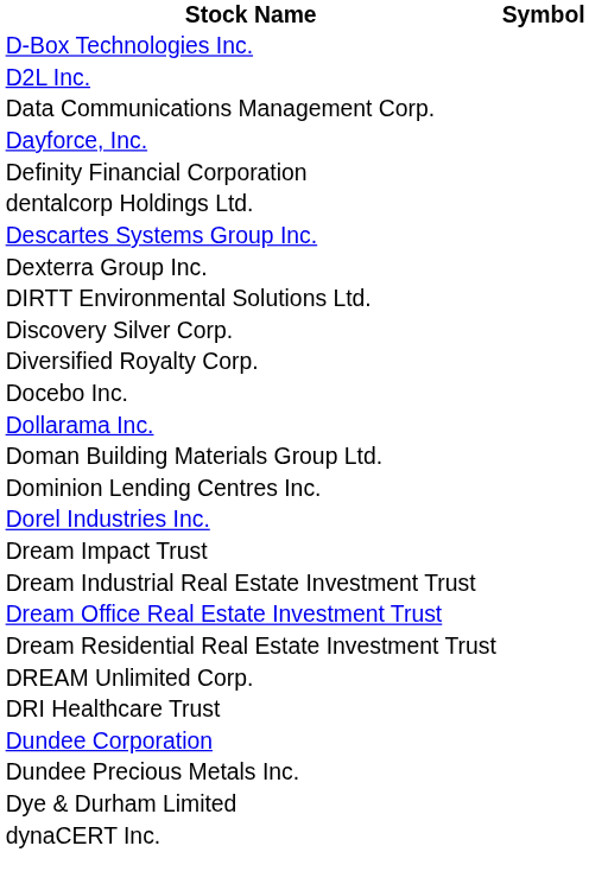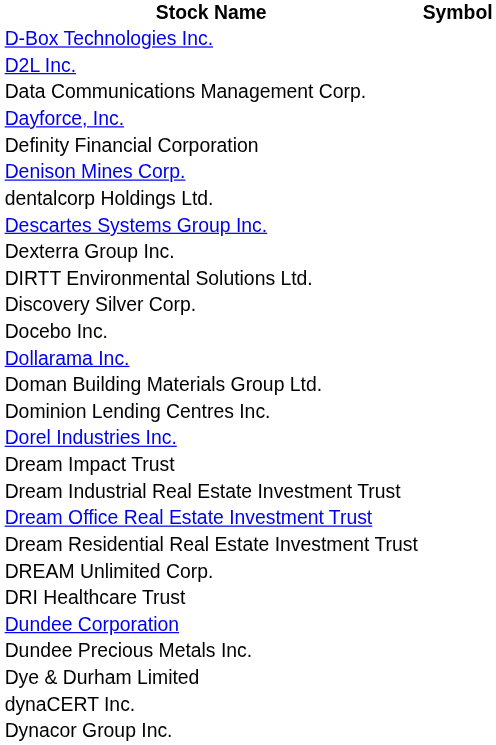 <table style="background:transparent;">
 <tr>
 <th>Stock Name</th>
 <th>Symbol</th>
 </tr>
 <tr --->
 <td><a href='#'>D-Box Technologies Inc.</a></td>
 <td></td>
 </tr>
 <tr>
 <td><a href='#'>D2L Inc.</a></td>
 <td></td>
 </tr>
 <tr --->
 <td>Data Communications Management Corp.</td>
 <td></td>
 </tr>
 <tr --->
 <td><a href='#'>Dayforce, Inc.</a></td>
 <td></td>
 </tr>
 <tr>
 <td>Definity Financial Corporation</td>
 <td></td>
 </tr>
+<tr --->
+<td><a href='#'>Denison Mines Corp.</a></td>
+<td></td>
+</tr>
 <tr>
 <td>dentalcorp Holdings Ltd.</td>
 <td></td>
 </tr>
 <tr --->
 <td><a href='#'>Descartes Systems Group Inc.</a></td>
 <td></td>
 </tr>
 <tr>
 <td>Dexterra Group Inc.</td>
 <td></td>
 </tr>
 <tr --->
 <td>DIRTT Environmental Solutions Ltd.</td>
 <td></td>
 </tr>
 <tr>
 <td>Discovery Silver Corp.</td>
-<td></td>
-</tr>
-<tr --->
-<td>Diversified Royalty Corp.</td>
 <td></td>
 </tr>
 <tr --->
 <td>Docebo Inc.</td>
 <td></td>
 </tr>
 <tr --->
 <td><a href='#'>Dollarama Inc.</a></td>
 <td></td>
 </tr>
 <tr --->
 <td>Doman Building Materials Group Ltd.</td>
 <td></td>
 </tr>
 <tr>
 <td>Dominion Lending Centres Inc.</td>
 <td></td>
 </tr>
 <tr --->
 <td><a href='#'>Dorel Industries Inc.</a></td>
 <td></td>
 </tr>
 <tr --->
 <td>Dream Impact Trust</td>
 <td></td>
 </tr>
 <tr --->
 <td>Dream Industrial Real Estate Investment Trust</td>
 <td></td>
 </tr>
 <tr --->
 <td><a href='#'>Dream Office Real Estate Investment Trust</a></td>
 <td></td>
 </tr>
 <tr>
 <td>Dream Residential Real Estate Investment Trust</td>
 <td></td>
 </tr>
 <tr --->
 <td>DREAM Unlimited Corp.</td>
 <td></td>
 </tr>
 <tr>
 <td>DRI Healthcare Trust</td>
 <td></td>
 </tr>
 <tr --->
 <td><a href='#'>Dundee Corporation</a></td>
 <td></td>
 </tr>
 <tr --->
 <td>Dundee Precious Metals Inc.</td>
 <td></td>
 </tr>
 <tr --->
 <td>Dye & Durham Limited</td>
 <td></td>
 </tr>
 <tr --->
 <td>dynaCERT Inc.</td>
 <td></td>
 </tr>
 <tr --->
+<td>Dynacor Group Inc.</td>
+<td></td>
+</tr>
+<tr --->
 </tr>
 </table>
